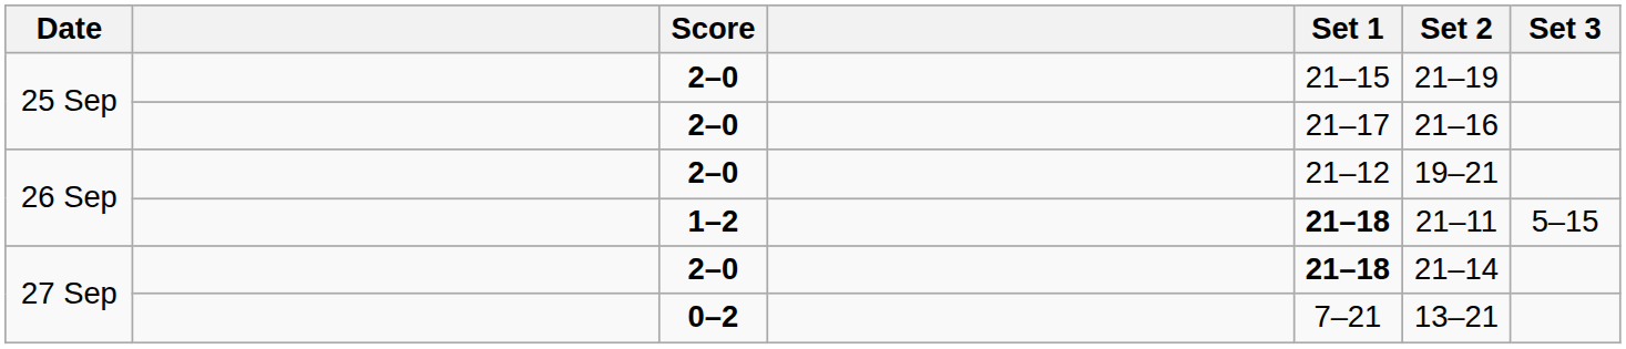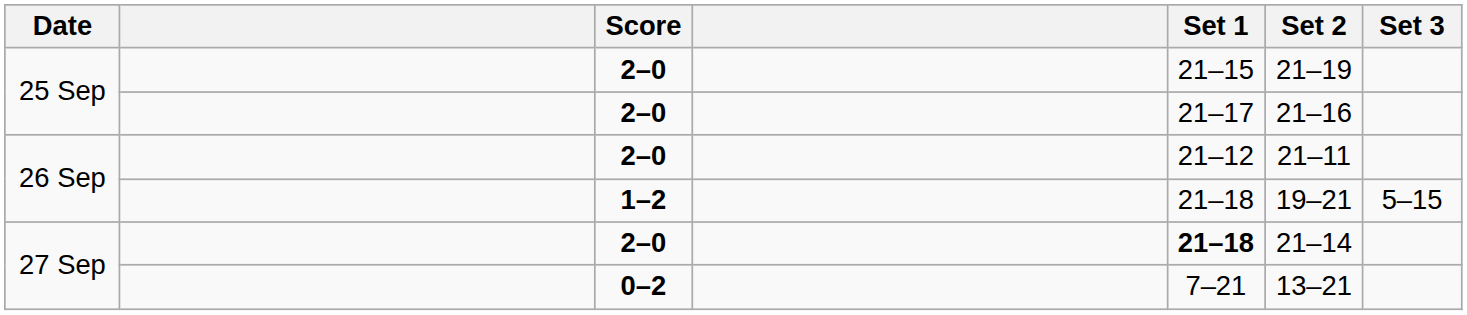 <table class="wikitable" style="text-align: center;">
 <tr>
 <th width="60">Date</th>
 <th align="right" width="270"></th>
 <th width="50">Score</th>
 <th align="left" width="270"></th>
 <th width="50">Set 1</th>
 <th width="50">Set 2</th>
 <th width="50">Set 3</th>
 </tr>
 <tr>
 <td rowspan=2>25 Sep</td>
 <td align=left><strong></strong></td>
 <td align=center><strong>2–0</strong></td>
 <td align=left></td>
 <td>21–15</td>
 <td>21–19</td>
 <td></td>
 </tr>
 <tr>
 <td align=left><strong></strong></td>
 <td align=center><strong>2–0</strong></td>
 <td align=left></td>
 <td>21–17</td>
 <td>21–16</td>
 <td></td>
 </tr>
 <tr>
 <td rowspan=2>26 Sep</td>
 <td align=left><strong></strong></td>
 <td align=center><strong>2–0</strong></td>
 <td align=left></td>
 <td>21–12</td>
-<td>19–21</td>
+<td>21–11</td>
 <td></td>
 </tr>
 <tr>
 <td align=left></td>
 <td align=center><strong>1–2</strong></td>
 <td align=left><strong></strong></td>
-<td><strong>21–18</strong></td>
-<td>21–11</td>
+<td>21–18</td>
+<td>19–21</td>
 <td>5–15</td>
 </tr>
 <tr>
 <td rowspan=2>27 Sep</td>
 <td align=left><strong></strong></td>
 <td align=center><strong>2–0</strong></td>
 <td align=left></td>
 <td><strong>21–18</strong></td>
 <td>21–14</td>
 <td></td>
 </tr>
 <tr>
 <td align=left></td>
 <td align=center><strong>0–2</strong></td>
 <td align=left><strong></strong></td>
 <td>7–21</td>
 <td>13–21</td>
 <td></td>
 </tr>
 </table>
